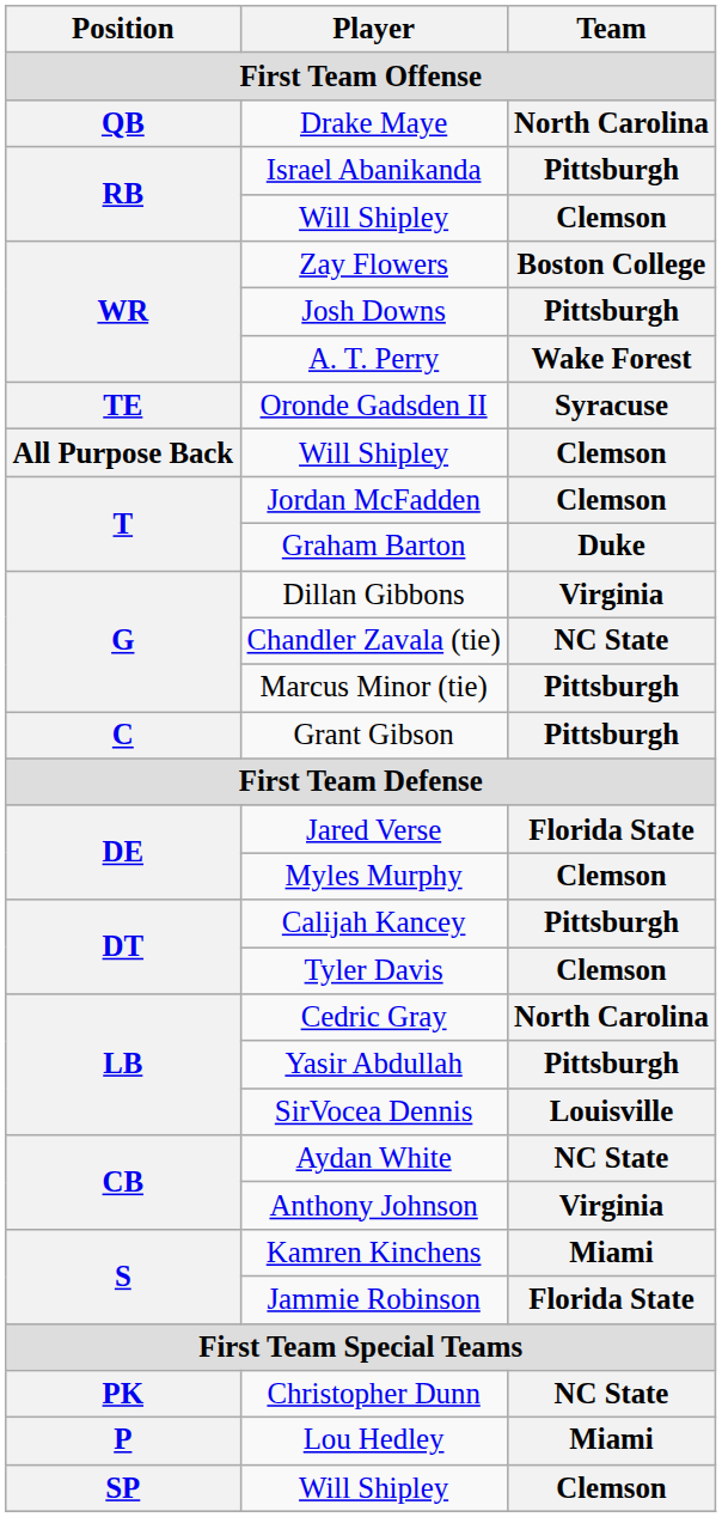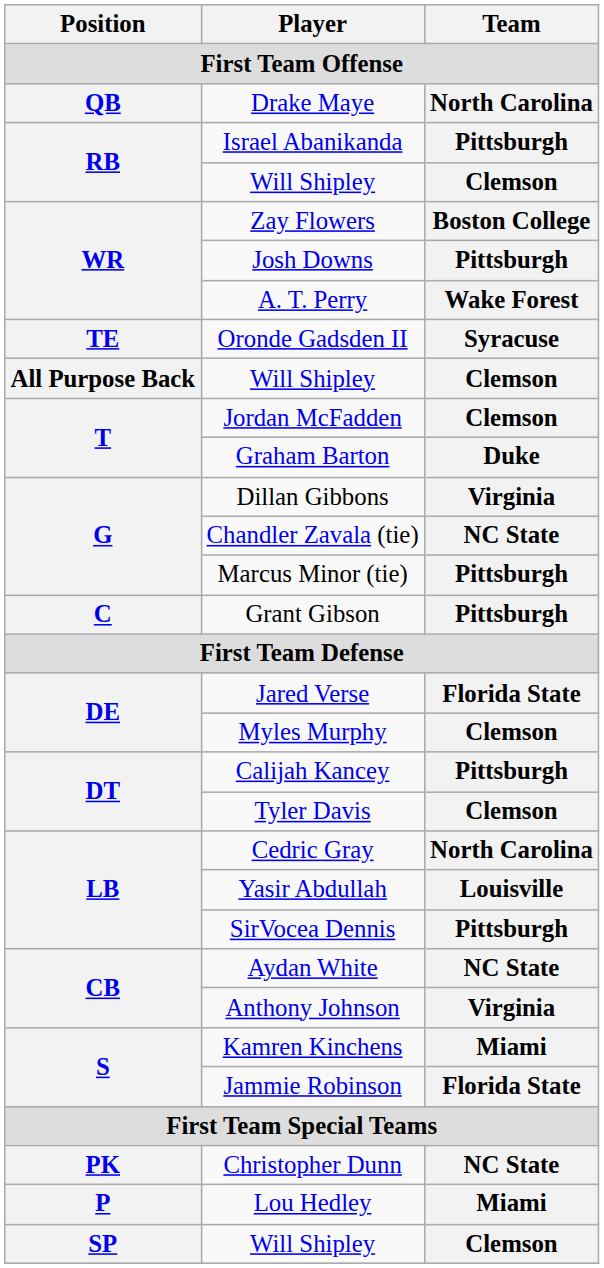 <table class="wikitable">
 <tr>
 <th>Position</th>
 <th>Player</th>
 <th>Team</th>
 </tr>
 <tr>
 <td colspan="4" style="text-align:center; background:#ddd;"><strong>First Team Offense</strong></td>
 </tr>
 <tr style="text-align:center;">
 <th rowspan="1"><a href='#'>QB</a></th>
 <td><a href='#'>Drake Maye</a></td>
 <th style=>North Carolina</th>
 </tr>
 <tr style="text-align:center;">
 <th rowspan="2"><a href='#'>RB</a></th>
 <td><a href='#'>Israel Abanikanda</a></td>
 <th style=>Pittsburgh</th>
 </tr>
 <tr style="text-align:center;">
 <td><a href='#'>Will Shipley</a></td>
 <th style=>Clemson</th>
 </tr>
 <tr style="text-align:center;">
 <th rowspan="3"><a href='#'>WR</a></th>
 <td><a href='#'>Zay Flowers</a></td>
 <th style=>Boston College</th>
 </tr>
 <tr style="text-align:center;">
 <td><a href='#'>Josh Downs</a></td>
 <th style=>Pittsburgh</th>
 </tr>
 <tr style="text-align:center;">
 <td><a href='#'>A. T. Perry</a></td>
 <th style=>Wake Forest</th>
 </tr>
 <tr style="text-align:center;">
 <th rowspan="1"><a href='#'>TE</a></th>
 <td><a href='#'>Oronde Gadsden II</a></td>
 <th style=>Syracuse</th>
 </tr>
 <tr style="text-align:center;">
 <th rowspan="1">All Purpose Back</th>
 <td><a href='#'>Will Shipley</a></td>
 <th style=>Clemson</th>
 </tr>
 <tr style="text-align:center;">
 <th rowspan="2"><a href='#'>T</a></th>
 <td><a href='#'>Jordan McFadden</a></td>
 <th style=>Clemson</th>
 </tr>
 <tr style="text-align:center;">
 <td><a href='#'>Graham Barton</a></td>
 <th style=>Duke</th>
 </tr>
 <tr style="text-align:center;">
 <th rowspan="3"><a href='#'>G</a></th>
 <td>Dillan Gibbons</td>
 <th style=>Virginia</th>
 </tr>
 <tr style="text-align:center;">
 <td><a href='#'>Chandler Zavala</a> (tie)</td>
 <th style=>NC State</th>
 </tr>
 <tr style="text-align:center;">
 <td>Marcus Minor (tie)</td>
 <th style=>Pittsburgh</th>
 </tr>
 <tr style="text-align:center;">
 <th rowspan="1"><a href='#'>C</a></th>
 <td>Grant Gibson</td>
 <th style=>Pittsburgh</th>
 </tr>
 <tr style="text-align:center;">
 <td colspan="4" style="text-align:center; background:#ddd;"><strong>First Team Defense</strong></td>
 </tr>
 <tr style="text-align:center;">
 <th rowspan="2"><a href='#'>DE</a></th>
 <td><a href='#'>Jared Verse</a></td>
 <th style=>Florida State</th>
 </tr>
 <tr style="text-align:center;">
 <td><a href='#'>Myles Murphy</a></td>
 <th style=>Clemson</th>
 </tr>
 <tr style="text-align:center;">
 <th rowspan="2"><a href='#'>DT</a></th>
 <td><a href='#'>Calijah Kancey</a></td>
 <th style=>Pittsburgh</th>
 </tr>
 <tr style="text-align:center;">
 <td><a href='#'>Tyler Davis</a></td>
 <th style=>Clemson</th>
 </tr>
 <tr style="text-align:center;">
 <th rowspan="3"><a href='#'>LB</a></th>
 <td><a href='#'>Cedric Gray</a></td>
 <th style=>North Carolina</th>
 </tr>
 <tr style="text-align:center;">
 <td><a href='#'>Yasir Abdullah</a></td>
-<th style=>Pittsburgh</th>
+<th style=>Louisville</th>
 </tr>
 <tr style="text-align:center;">
 <td><a href='#'>SirVocea Dennis</a></td>
-<th style=>Louisville</th>
+<th style=>Pittsburgh</th>
 </tr>
 <tr style="text-align:center;">
 <th rowspan="2"><a href='#'>CB</a></th>
 <td><a href='#'>Aydan White</a></td>
 <th style=>NC State</th>
 </tr>
 <tr style="text-align:center;">
 <td><a href='#'>Anthony Johnson</a></td>
 <th style=>Virginia</th>
 </tr>
 <tr style="text-align:center;">
 <th rowspan="2"><a href='#'>S</a></th>
 <td><a href='#'>Kamren Kinchens</a></td>
 <th style=>Miami</th>
 </tr>
 <tr style="text-align:center;">
 <td><a href='#'>Jammie Robinson</a></td>
 <th style=>Florida State</th>
 </tr>
 <tr>
 <td colspan="4" style="text-align:center; background:#ddd;"><strong>First Team Special Teams</strong></td>
 </tr>
 <tr style="text-align:center;">
 <th rowspan="1"><a href='#'>PK</a></th>
 <td><a href='#'>Christopher Dunn</a></td>
 <th style=>NC State</th>
 </tr>
 <tr style="text-align:center;">
 <th rowspan="1"><a href='#'>P</a></th>
 <td><a href='#'>Lou Hedley</a></td>
 <th style=>Miami</th>
 </tr>
 <tr style="text-align:center;">
 <th rowspan="1"><a href='#'>SP</a></th>
 <td><a href='#'>Will Shipley</a></td>
 <th style=>Clemson</th>
 </tr>
 <tr>
 </tr>
 </table>
